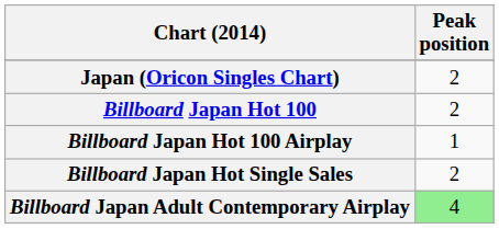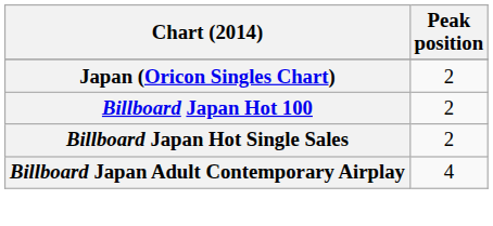 <table class="wikitable sortable plainrowheaders" style="text-align:center;">
 <tr>
 <th scope="col">Chart (2014)</th>
 <th scope="col">Peak<br>position</th>
 </tr>
 <tr>
 </tr>
 <tr>
 <th scope="row">Japan (<a href='#'>Oricon Singles Chart</a>)</th>
 <td>2</td>
 </tr>
 <tr>
 <th scope="row"><em><a href='#'>Billboard</a></em> <a href='#'>Japan Hot 100</a></th>
 <td>2</td>
 </tr>
 <tr>
-<th scope="row"><em>Billboard</em> Japan Hot 100 Airplay</th>
-<td>1</td>
-</tr>
-<tr>
 <th scope="row"><em>Billboard</em> Japan Hot Single Sales</th>
 <td>2</td>
 </tr>
 <tr>
 <th scope="row"><em>Billboard</em> Japan Adult Contemporary Airplay</th>
-<td style="background: lightgreen;">4</td>
+<td>4</td>
 </tr>
 </table>
